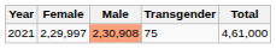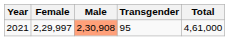 <table class="wikitable sortable">
 <tr>
 <th>Year</th>
 <th>Female</th>
 <th>Male</th>
 <th>Transgender</th>
 <th>Total</th>
 </tr>
 <tr>
 <td>2021</td>
 <td>2,29,997</td>
 <td style="background: lightsalmon;">2,30,908</td>
-<td>75</td>
+<td>95</td>
 <td>4,61,000</td>
 </tr>
 </table>
